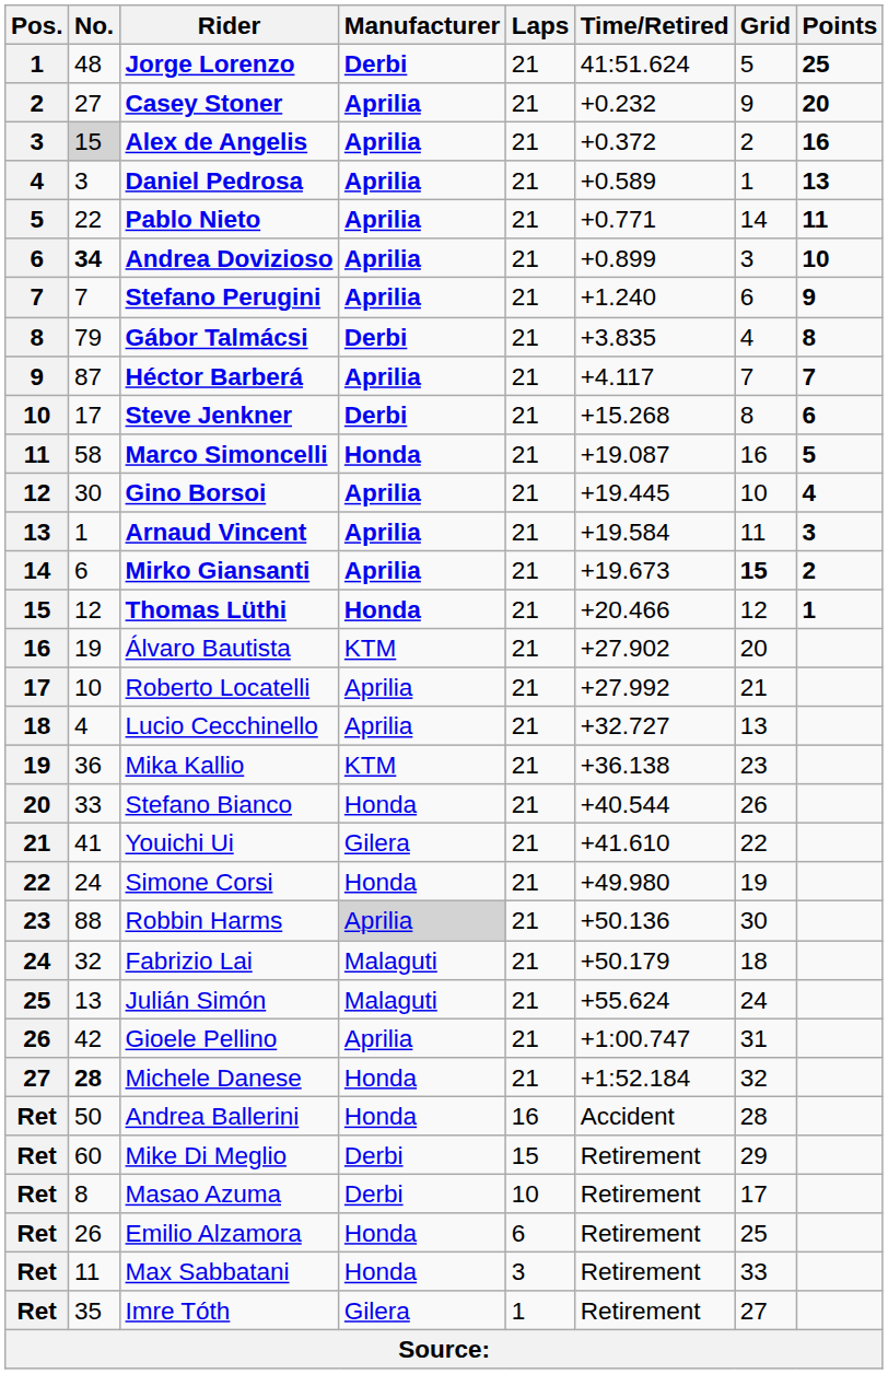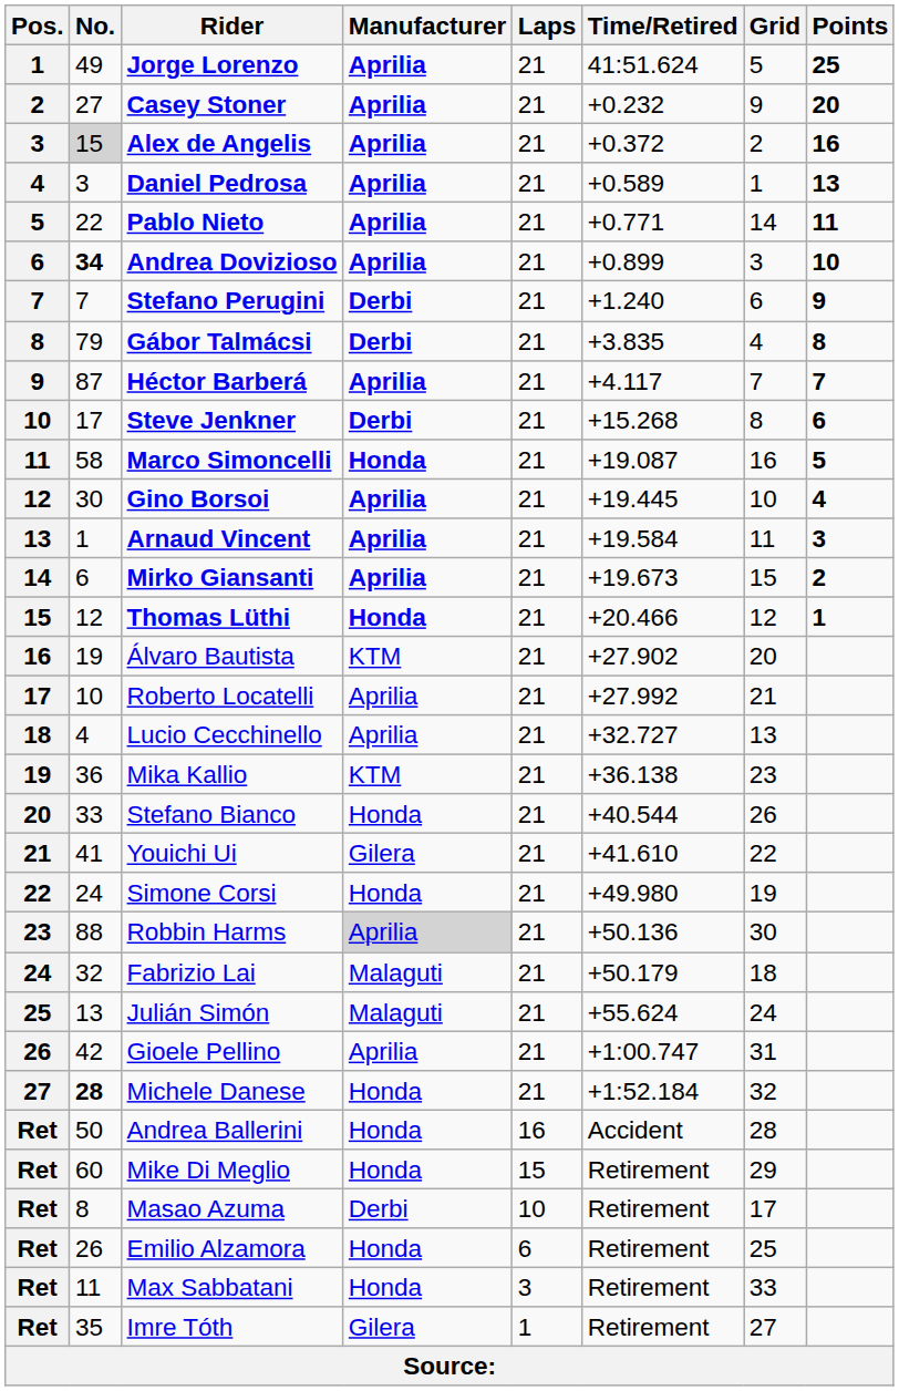 <table class="wikitable" style="font-size: 95%;">
 <tr>
 <th>Pos.</th>
 <th>No.</th>
 <th>Rider</th>
 <th>Manufacturer</th>
 <th>Laps</th>
 <th>Time/Retired</th>
 <th>Grid</th>
 <th>Points</th>
 </tr>
 <tr>
 <th>1</th>
-<td>48</td>
+<td>49</td>
 <td> <strong><a href='#'>Jorge Lorenzo</a></strong></td>
-<td><strong><a href='#'>Derbi</a></strong></td>
+<td><strong><a href='#'>Aprilia</a></strong></td>
 <td>21</td>
 <td>41:51.624</td>
 <td>5</td>
 <td><strong>25</strong></td>
 </tr>
 <tr>
 <th>2</th>
 <td>27</td>
 <td> <strong><a href='#'>Casey Stoner</a></strong></td>
 <td><strong><a href='#'>Aprilia</a></strong></td>
 <td>21</td>
 <td>+0.232</td>
 <td>9</td>
 <td><strong>20</strong></td>
 </tr>
 <tr>
 <th>3</th>
 <td style="background: lightgrey;">15</td>
 <td> <strong><a href='#'>Alex de Angelis</a></strong></td>
 <td><strong><a href='#'>Aprilia</a></strong></td>
 <td>21</td>
 <td>+0.372</td>
 <td>2</td>
 <td><strong>16</strong></td>
 </tr>
 <tr>
 <th>4</th>
 <td>3</td>
 <td> <strong><a href='#'>Daniel Pedrosa</a></strong></td>
 <td><strong><a href='#'>Aprilia</a></strong></td>
 <td>21</td>
 <td>+0.589</td>
 <td>1</td>
 <td><strong>13</strong></td>
 </tr>
 <tr>
 <th>5</th>
 <td>22</td>
 <td> <strong><a href='#'>Pablo Nieto</a></strong></td>
 <td><strong><a href='#'>Aprilia</a></strong></td>
 <td>21</td>
 <td>+0.771</td>
 <td>14</td>
 <td><strong>11</strong></td>
 </tr>
 <tr>
 <th>6</th>
 <td><strong>34</strong></td>
 <td> <strong><a href='#'>Andrea Dovizioso</a></strong></td>
 <td><strong><a href='#'>Aprilia</a></strong></td>
 <td>21</td>
 <td>+0.899</td>
 <td>3</td>
 <td><strong>10</strong></td>
 </tr>
 <tr>
 <th>7</th>
 <td>7</td>
 <td> <strong><a href='#'>Stefano Perugini</a></strong></td>
-<td><strong><a href='#'>Aprilia</a></strong></td>
+<td><strong><a href='#'>Derbi</a></strong></td>
 <td>21</td>
 <td>+1.240</td>
 <td>6</td>
 <td><strong>9</strong></td>
 </tr>
 <tr>
 <th>8</th>
 <td>79</td>
 <td> <strong><a href='#'>Gábor Talmácsi</a></strong></td>
 <td><strong><a href='#'>Derbi</a></strong></td>
 <td>21</td>
 <td>+3.835</td>
 <td>4</td>
 <td><strong>8</strong></td>
 </tr>
 <tr>
 <th>9</th>
 <td>87</td>
 <td> <strong><a href='#'>Héctor Barberá</a></strong></td>
 <td><strong><a href='#'>Aprilia</a></strong></td>
 <td>21</td>
 <td>+4.117</td>
 <td>7</td>
 <td><strong>7</strong></td>
 </tr>
 <tr>
 <th>10</th>
 <td>17</td>
 <td> <strong><a href='#'>Steve Jenkner</a></strong></td>
 <td><strong><a href='#'>Derbi</a></strong></td>
 <td>21</td>
 <td>+15.268</td>
 <td>8</td>
 <td><strong>6</strong></td>
 </tr>
 <tr>
 <th>11</th>
 <td>58</td>
 <td> <strong><a href='#'>Marco Simoncelli</a></strong></td>
 <td><strong><a href='#'>Honda</a></strong></td>
 <td>21</td>
 <td>+19.087</td>
 <td>16</td>
 <td><strong>5</strong></td>
 </tr>
 <tr>
 <th>12</th>
 <td>30</td>
 <td> <strong><a href='#'>Gino Borsoi</a></strong></td>
 <td><strong><a href='#'>Aprilia</a></strong></td>
 <td>21</td>
 <td>+19.445</td>
 <td>10</td>
 <td><strong>4</strong></td>
 </tr>
 <tr>
 <th>13</th>
 <td>1</td>
 <td> <strong><a href='#'>Arnaud Vincent</a></strong></td>
 <td><strong><a href='#'>Aprilia</a></strong></td>
 <td>21</td>
 <td>+19.584</td>
 <td>11</td>
 <td><strong>3</strong></td>
 </tr>
 <tr>
 <th>14</th>
 <td>6</td>
 <td> <strong><a href='#'>Mirko Giansanti</a></strong></td>
 <td><strong><a href='#'>Aprilia</a></strong></td>
 <td>21</td>
 <td>+19.673</td>
-<td><strong>15</strong></td>
+<td>15</td>
 <td><strong>2</strong></td>
 </tr>
 <tr>
 <th>15</th>
 <td>12</td>
 <td> <strong><a href='#'>Thomas Lüthi</a></strong></td>
 <td><strong><a href='#'>Honda</a></strong></td>
 <td>21</td>
 <td>+20.466</td>
 <td>12</td>
 <td><strong>1</strong></td>
 </tr>
 <tr>
 <th>16</th>
 <td>19</td>
 <td> <a href='#'>Álvaro Bautista</a></td>
 <td><a href='#'>KTM</a></td>
 <td>21</td>
 <td>+27.902</td>
 <td>20</td>
 <td></td>
 </tr>
 <tr>
 <th>17</th>
 <td>10</td>
 <td> <a href='#'>Roberto Locatelli</a></td>
 <td><a href='#'>Aprilia</a></td>
 <td>21</td>
 <td>+27.992</td>
 <td>21</td>
 <td></td>
 </tr>
 <tr>
 <th>18</th>
 <td>4</td>
 <td> <a href='#'>Lucio Cecchinello</a></td>
 <td><a href='#'>Aprilia</a></td>
 <td>21</td>
 <td>+32.727</td>
 <td>13</td>
 <td></td>
 </tr>
 <tr>
 <th>19</th>
 <td>36</td>
 <td> <a href='#'>Mika Kallio</a></td>
 <td><a href='#'>KTM</a></td>
 <td>21</td>
 <td>+36.138</td>
 <td>23</td>
 <td></td>
 </tr>
 <tr>
 <th>20</th>
 <td>33</td>
 <td> <a href='#'>Stefano Bianco</a></td>
 <td><a href='#'>Honda</a></td>
 <td>21</td>
 <td>+40.544</td>
 <td>26</td>
 <td></td>
 </tr>
 <tr>
 <th>21</th>
 <td>41</td>
 <td> <a href='#'>Youichi Ui</a></td>
 <td><a href='#'>Gilera</a></td>
 <td>21</td>
 <td>+41.610</td>
 <td>22</td>
 <td></td>
 </tr>
 <tr>
 <th>22</th>
 <td>24</td>
 <td> <a href='#'>Simone Corsi</a></td>
 <td><a href='#'>Honda</a></td>
 <td>21</td>
 <td>+49.980</td>
 <td>19</td>
 <td></td>
 </tr>
 <tr>
 <th>23</th>
 <td>88</td>
 <td> <a href='#'>Robbin Harms</a></td>
 <td style="background: lightgrey;"><a href='#'>Aprilia</a></td>
 <td>21</td>
 <td>+50.136</td>
 <td>30</td>
 <td></td>
 </tr>
 <tr>
 <th>24</th>
 <td>32</td>
 <td> <a href='#'>Fabrizio Lai</a></td>
 <td><a href='#'>Malaguti</a></td>
 <td>21</td>
 <td>+50.179</td>
 <td>18</td>
 <td></td>
 </tr>
 <tr>
 <th>25</th>
 <td>13</td>
 <td> <a href='#'>Julián Simón</a></td>
 <td><a href='#'>Malaguti</a></td>
 <td>21</td>
 <td>+55.624</td>
 <td>24</td>
 <td></td>
 </tr>
 <tr>
 <th>26</th>
 <td>42</td>
 <td> <a href='#'>Gioele Pellino</a></td>
 <td><a href='#'>Aprilia</a></td>
 <td>21</td>
 <td>+1:00.747</td>
 <td>31</td>
 <td></td>
 </tr>
 <tr>
 <th>27</th>
 <td><strong>28</strong></td>
 <td> <a href='#'>Michele Danese</a></td>
 <td><a href='#'>Honda</a></td>
 <td>21</td>
 <td>+1:52.184</td>
 <td>32</td>
 <td></td>
 </tr>
 <tr>
 <th>Ret</th>
 <td>50</td>
 <td> <a href='#'>Andrea Ballerini</a></td>
 <td><a href='#'>Honda</a></td>
 <td>16</td>
 <td>Accident</td>
 <td>28</td>
 <td></td>
 </tr>
 <tr>
 <th>Ret</th>
 <td>60</td>
 <td> <a href='#'>Mike Di Meglio</a></td>
-<td><a href='#'>Derbi</a></td>
+<td><a href='#'>Honda</a></td>
 <td>15</td>
 <td>Retirement</td>
 <td>29</td>
 <td></td>
 </tr>
 <tr>
 <th>Ret</th>
 <td>8</td>
 <td> <a href='#'>Masao Azuma</a></td>
 <td><a href='#'>Derbi</a></td>
 <td>10</td>
 <td>Retirement</td>
 <td>17</td>
 <td></td>
 </tr>
 <tr>
 <th>Ret</th>
 <td>26</td>
 <td> <a href='#'>Emilio Alzamora</a></td>
 <td><a href='#'>Honda</a></td>
 <td>6</td>
 <td>Retirement</td>
 <td>25</td>
 <td></td>
 </tr>
 <tr>
 <th>Ret</th>
 <td>11</td>
 <td> <a href='#'>Max Sabbatani</a></td>
 <td><a href='#'>Honda</a></td>
 <td>3</td>
 <td>Retirement</td>
 <td>33</td>
 <td></td>
 </tr>
 <tr>
 <th>Ret</th>
 <td>35</td>
 <td> <a href='#'>Imre Tóth</a></td>
 <td><a href='#'>Gilera</a></td>
 <td>1</td>
 <td>Retirement</td>
 <td>27</td>
 <td></td>
 </tr>
 <tr>
 <th colspan=8>Source: </th>
 </tr>
 </table>
